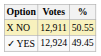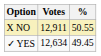 <table class="wikitable">
 <tr>
 <th>Option</th>
 <th>Votes</th>
 <th>%</th>
 </tr>
 <tr>
 <td style=background:#f8f1bd>X NO</td>
 <td style=background:#f8f1bd>12,911</td>
 <td style=background:#f8f1bd>50.55</td>
 </tr>
 <tr>
 <td>✓ YES</td>
-<td>12,924</td>
+<td>12,634</td>
 <td>49.45</td>
 </tr>
 </table>
